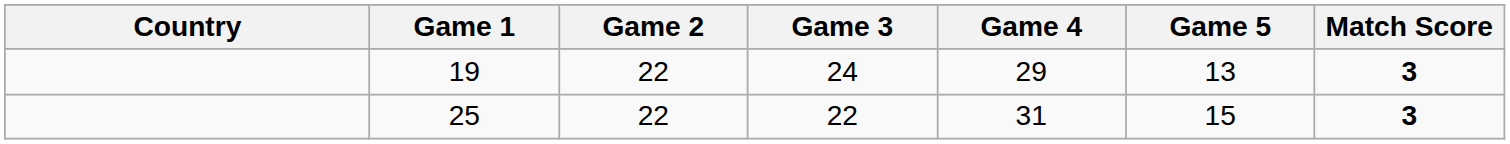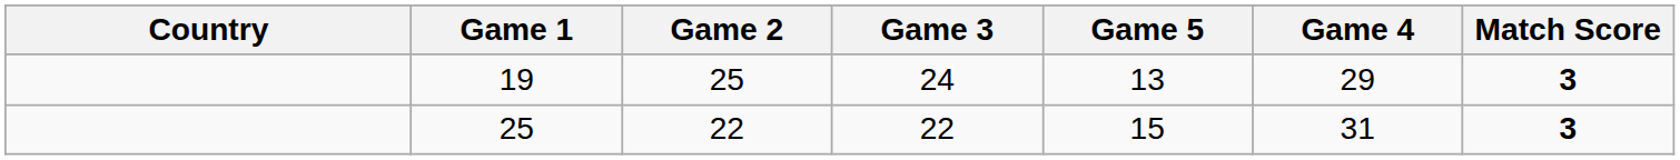 <table class=wikitable style="text-align:center">
 <tr>
 <th>Country</th>
 <th>Game 1</th>
 <th>Game 2</th>
 <th>Game 3</th>
+<th>Game 5</th>
 <th>Game 4</th>
-<th>Game 5</th>
 <th>Match Score</th>
 </tr>
 <tr>
 <td width=200></td>
 <td width=100>19</td>
-<td width=100>22</td>
+<td width=100>25</td>
 <td width=100>24</td>
+<td width=100>13</td>
 <td width=100>29</td>
-<td width=100>13</td>
 <td width=100><strong>3</strong></td>
 </tr>
 <tr>
 <td></td>
 <td>25</td>
 <td>22</td>
 <td>22</td>
+<td>15</td>
 <td>31</td>
-<td>15</td>
 <td><strong>3</strong></td>
 </tr>
 </table>
